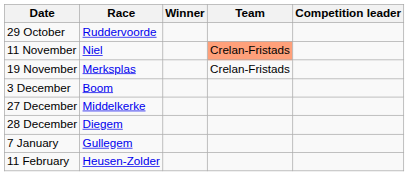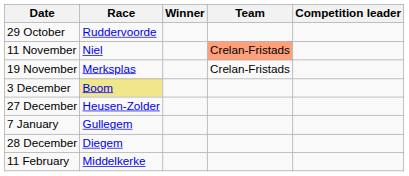 <table class="wikitable">
 <tr>
 <th>Date</th>
 <th>Race</th>
 <th>Winner</th>
 <th>Team</th>
 <th>Competition leader</th>
 </tr>
 <tr>
 <td>29 October</td>
 <td><a href='#'>Ruddervoorde</a></td>
 <td></td>
 <td></td>
 <td></td>
 </tr>
 <tr>
 <td>11 November</td>
 <td><a href='#'>Niel</a></td>
 <td></td>
 <td style="background: lightsalmon;">Crelan-Fristads</td>
 <td></td>
 </tr>
 <tr>
 <td>19 November</td>
 <td><a href='#'>Merksplas</a></td>
 <td></td>
 <td>Crelan-Fristads</td>
 <td></td>
 </tr>
 <tr>
 <td>3 December</td>
-<td><a href='#'>Boom</a></td>
+<td style="background: khaki;"><a href='#'>Boom</a></td>
 <td></td>
 <td></td>
 <td></td>
 </tr>
 <tr>
 <td>27 December</td>
-<td><a href='#'>Middelkerke</a></td>
+<td><a href='#'>Heusen-Zolder</a></td>
+<td></td>
+<td></td>
+<td></td>
+</tr>
+<tr>
+<td>7 January</td>
+<td><a href='#'>Gullegem</a></td>
 <td></td>
 <td></td>
 <td></td>
 </tr>
 <tr>
 <td>28 December</td>
 <td><a href='#'>Diegem</a></td>
 <td></td>
 <td></td>
 <td></td>
 </tr>
 <tr>
-<td>7 January</td>
-<td><a href='#'>Gullegem</a></td>
-<td></td>
-<td></td>
-<td></td>
-</tr>
-<tr>
 <td>11 February</td>
-<td><a href='#'>Heusen-Zolder</a></td>
+<td><a href='#'>Middelkerke</a></td>
 <td></td>
 <td></td>
 <td></td>
 </tr>
 </table>
